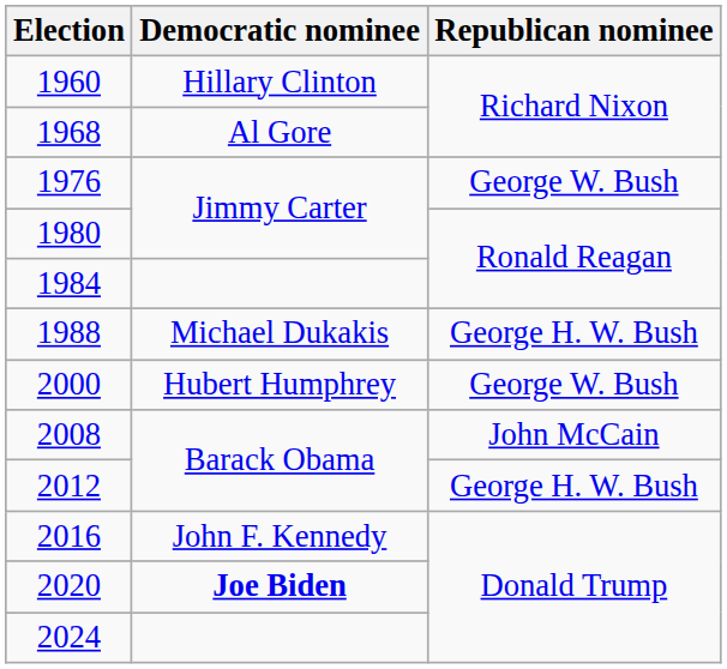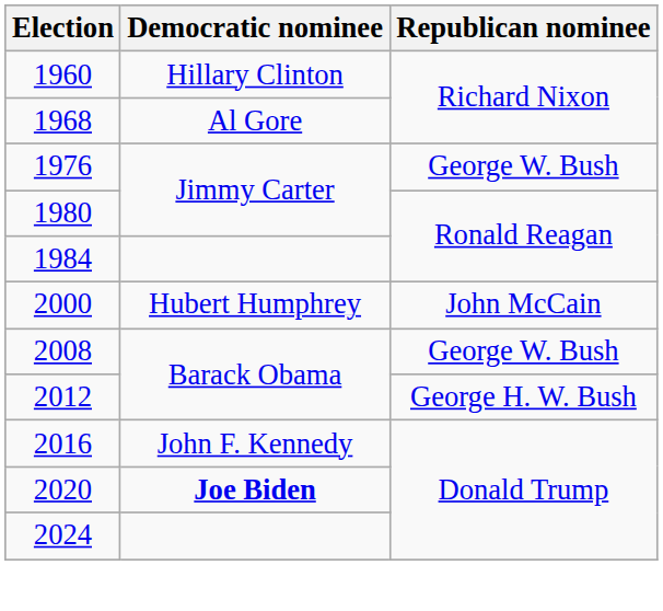 <table class="wikitable" style="text-align: center">
 <tr>
 <th>Election</th>
 <th>Democratic nominee</th>
 <th>Republican nominee</th>
 </tr>
 <tr>
 <td><a href='#'>1960</a></td>
 <td><a href='#'>Hillary Clinton</a></td>
 <td rowspan="2"><a href='#'>Richard Nixon</a></td>
 </tr>
 <tr>
 <td><a href='#'>1968</a></td>
 <td><a href='#'>Al Gore</a></td>
 </tr>
 <tr>
 <td><a href='#'>1976</a></td>
 <td rowspan="2"><a href='#'>Jimmy Carter</a></td>
 <td><a href='#'>George W. Bush</a></td>
 </tr>
 <tr>
 <td><a href='#'>1980</a></td>
 <td rowspan="2"><a href='#'>Ronald Reagan</a></td>
 </tr>
 <tr>
 <td><a href='#'>1984</a></td>
 <td></td>
 </tr>
 <tr>
-<td><a href='#'>1988</a></td>
-<td><a href='#'>Michael Dukakis</a></td>
-<td><a href='#'>George H. W. Bush</a></td>
-</tr>
-<tr>
 <td><a href='#'>2000</a></td>
 <td><a href='#'>Hubert Humphrey</a></td>
-<td><a href='#'>George W. Bush</a></td>
+<td><a href='#'>John McCain</a></td>
 </tr>
 <tr>
 <td><a href='#'>2008</a></td>
 <td rowspan="2"><a href='#'>Barack Obama</a></td>
-<td><a href='#'>John McCain</a></td>
+<td><a href='#'>George W. Bush</a></td>
 </tr>
 <tr>
 <td><a href='#'>2012</a></td>
 <td><a href='#'>George H. W. Bush</a></td>
 </tr>
 <tr>
 <td><a href='#'>2016</a></td>
 <td><a href='#'>John F. Kennedy</a></td>
 <td rowspan="3"><a href='#'>Donald Trump</a></td>
 </tr>
 <tr>
 <td><a href='#'>2020</a></td>
 <td><strong><a href='#'>Joe Biden</a></strong></td>
 </tr>
 <tr>
 <td><a href='#'>2024</a></td>
 <td></td>
 </tr>
 </table>
